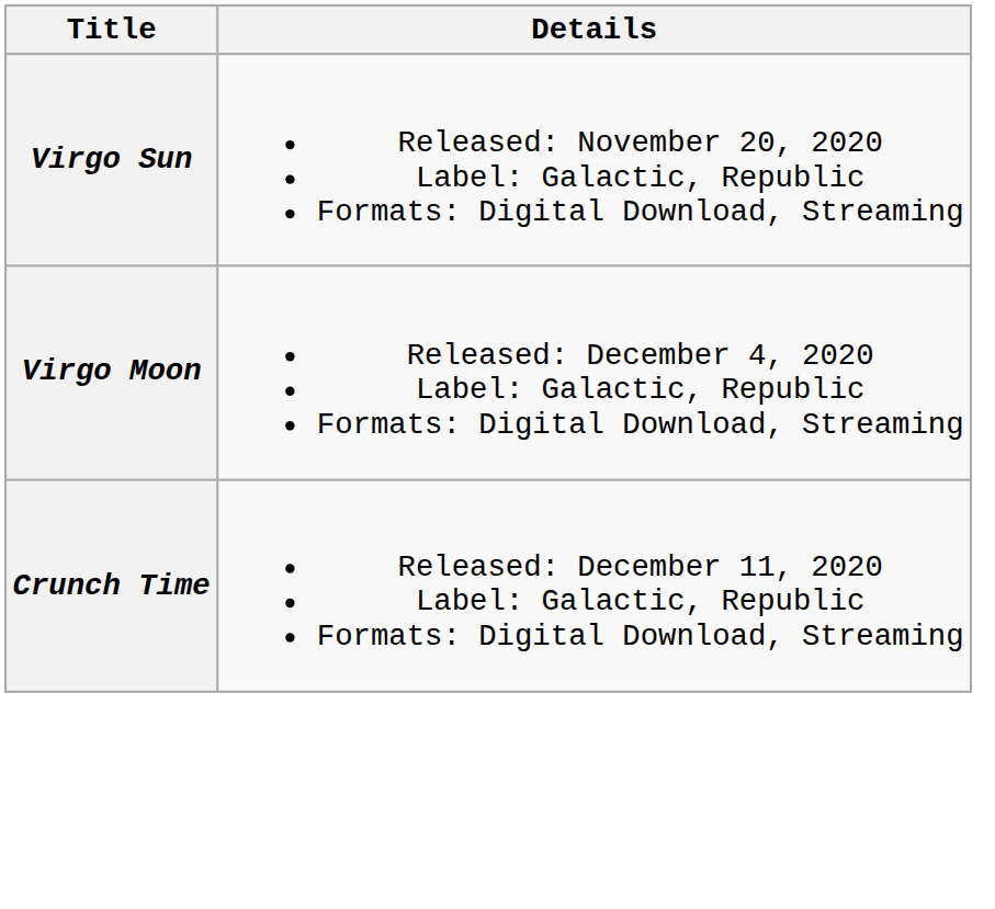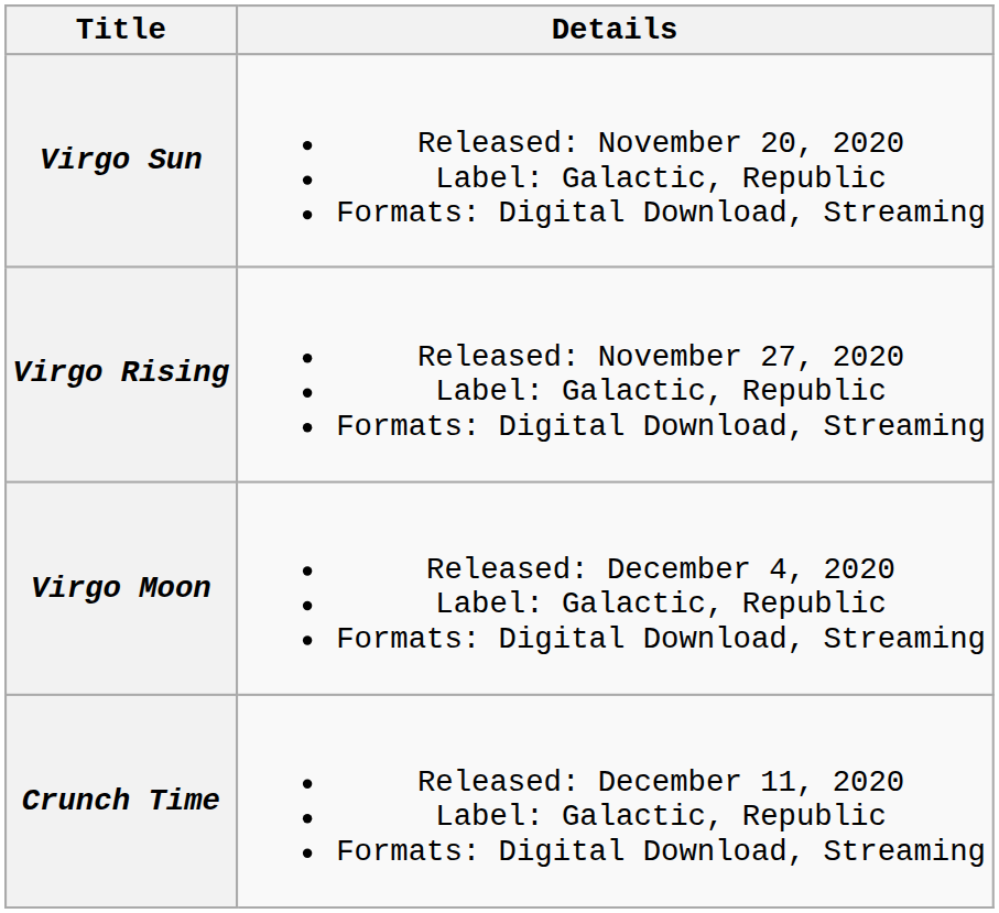 <table class="wikitable plainrowheaders" style="text-align:center;">
 <tr>
 <th>Title</th>
 <th>Details</th>
 </tr>
 <tr>
 <th scope="row"><em>Virgo Sun</em></th>
 <td><br><ul><li>Released: November 20, 2020</li><li>Label: Galactic, Republic</li><li>Formats: Digital Download, Streaming</li></ul></td>
 </tr>
 <tr>
+<th scope="row"><em>Virgo Rising</em></th>
+<td><br><ul><li>Released: November 27, 2020</li><li>Label: Galactic, Republic</li><li>Formats: Digital Download, Streaming</li></ul></td>
+</tr>
+<tr>
 <th scope="row"><em>Virgo Moon</em></th>
 <td><br><ul><li>Released: December 4, 2020</li><li>Label: Galactic, Republic</li><li>Formats: Digital Download, Streaming</li></ul></td>
 </tr>
 <tr>
 <th scope="row"><em>Crunch Time</em></th>
 <td><br><ul><li>Released: December 11, 2020</li><li>Label: Galactic, Republic</li><li>Formats: Digital Download, Streaming</li></ul></td>
 </tr>
 </table>
